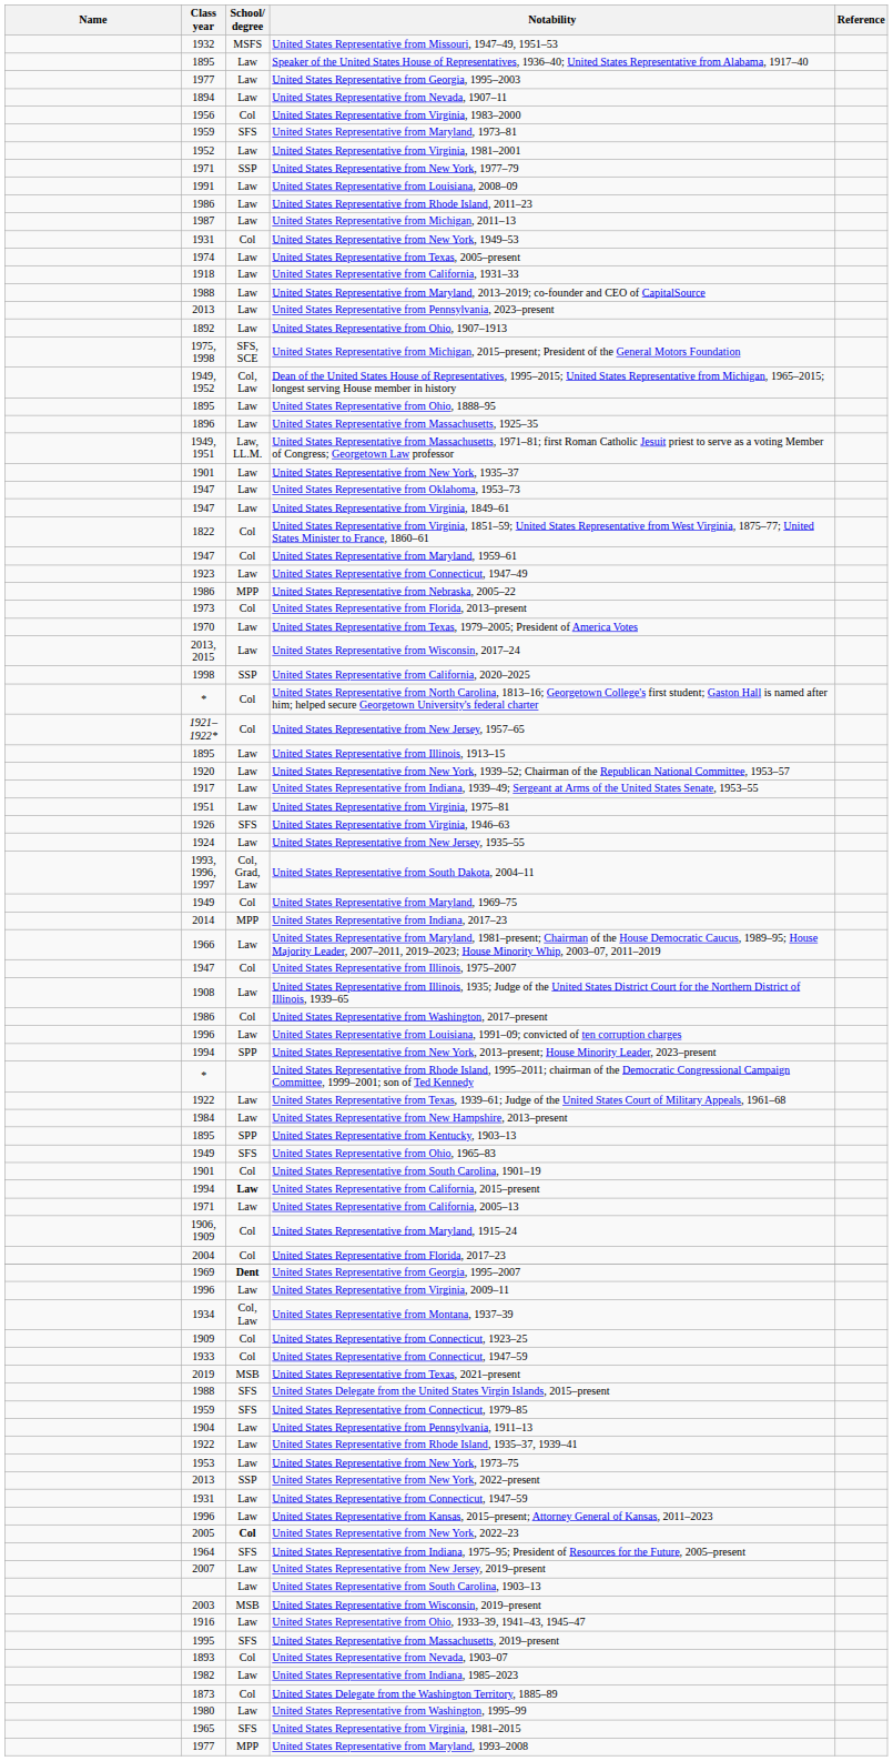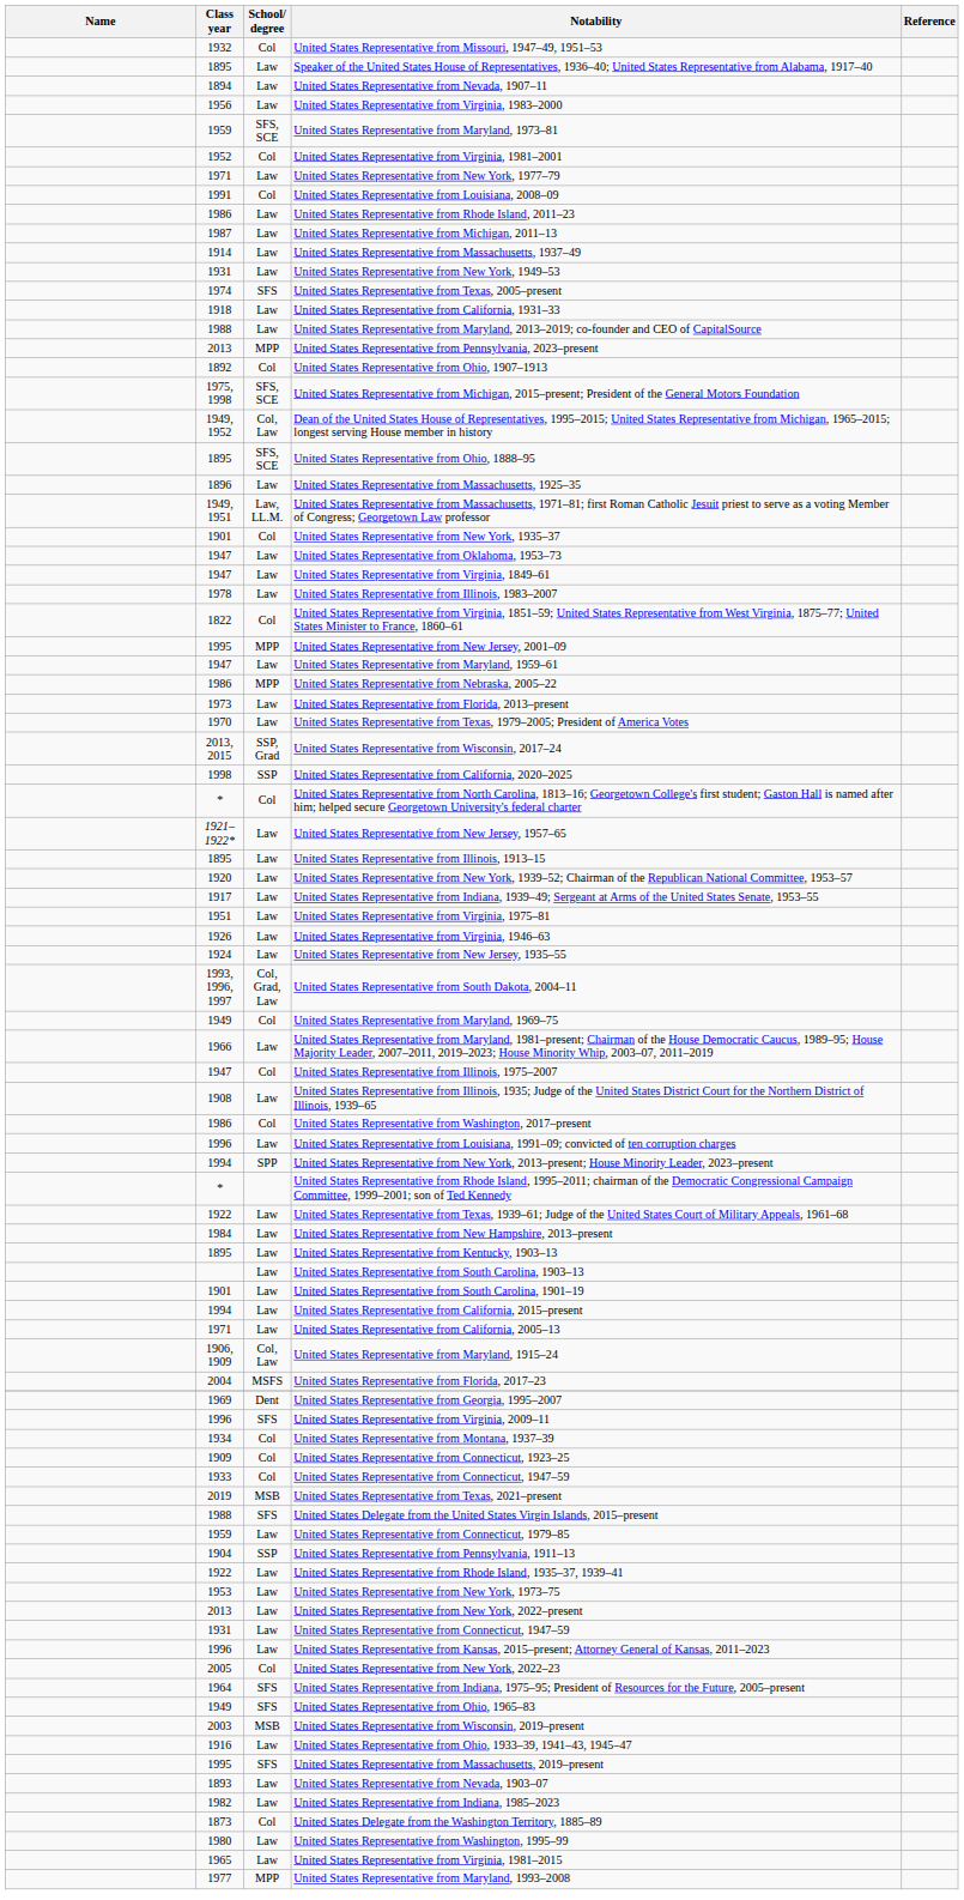 <table class="wikitable sortable" style="width:100%">
 <tr>
 <th style="width:20%;">Name</th>
 <th style="width:5%;">Class year</th>
 <th style="width:5%;">School/<br>degree</th>
 <th style="width:*;" class="unsortable">Notability</th>
 <th style="width:5%;" class="unsortable">Reference</th>
 </tr>
 <tr>
 <td></td>
 <td style="text-align:center;">1932</td>
-<td style="text-align:center;">MSFS</td>
+<td style="text-align:center;">Col</td>
 <td><a href='#'>United States Representative from Missouri</a>, 1947–49, 1951–53</td>
 <td style="text-align:center;"></td>
 </tr>
 <tr>
 <td></td>
 <td style="text-align:center;">1895</td>
 <td style="text-align:center;">Law</td>
 <td><a href='#'>Speaker of the United States House of Representatives</a>, 1936–40; <a href='#'>United States Representative from Alabama</a>, 1917–40</td>
 <td style="text-align:center;"></td>
 </tr>
 <tr>
 <td></td>
-<td style="text-align:center;">1977</td>
-<td style="text-align:center;">Law</td>
-<td><a href='#'>United States Representative from Georgia</a>, 1995–2003</td>
-<td style="text-align:center;"></td>
-</tr>
-<tr>
-<td></td>
 <td style="text-align:center;">1894</td>
 <td style="text-align:center;">Law</td>
 <td><a href='#'>United States Representative from Nevada</a>, 1907–11</td>
 <td style="text-align:center;"></td>
 </tr>
 <tr>
 <td></td>
 <td style="text-align:center;">1956</td>
-<td style="text-align:center;">Col</td>
+<td style="text-align:center;">Law</td>
 <td><a href='#'>United States Representative from Virginia</a>, 1983–2000</td>
 <td style="text-align:center;"></td>
 </tr>
 <tr>
 <td></td>
 <td style="text-align:center;">1959</td>
-<td style="text-align:center;">SFS</td>
+<td style="text-align:center;">SFS,<br>SCE</td>
 <td><a href='#'>United States Representative from Maryland</a>, 1973–81</td>
 <td style="text-align:center;"></td>
 </tr>
 <tr>
 <td></td>
 <td style="text-align:center;">1952</td>
-<td style="text-align:center;">Law</td>
+<td style="text-align:center;">Col</td>
 <td><a href='#'>United States Representative from Virginia</a>, 1981–2001</td>
 <td style="text-align:center;"></td>
 </tr>
 <tr>
 <td></td>
 <td style="text-align:center;">1971</td>
-<td style="text-align:center;">SSP</td>
+<td style="text-align:center;">Law</td>
 <td><a href='#'>United States Representative from New York</a>, 1977–79</td>
 <td style="text-align:center;"></td>
 </tr>
 <tr>
 <td></td>
 <td style="text-align:center;">1991</td>
-<td style="text-align:center;">Law</td>
+<td style="text-align:center;">Col</td>
 <td><a href='#'>United States Representative from Louisiana</a>, 2008–09</td>
 <td style="text-align:center;"></td>
 </tr>
 <tr>
 <td></td>
 <td style="text-align:center;">1986</td>
 <td style="text-align:center;">Law</td>
 <td><a href='#'>United States Representative from Rhode Island</a>, 2011–23</td>
 <td style="text-align:center;"></td>
 </tr>
 <tr>
 <td></td>
 <td style="text-align:center;">1987</td>
 <td style="text-align:center;">Law</td>
 <td><a href='#'>United States Representative from Michigan</a>, 2011–13</td>
 <td style="text-align:center;"></td>
 </tr>
 <tr>
 <td></td>
+<td style="text-align:center;">1914</td>
+<td style="text-align:center;">Law</td>
+<td><a href='#'>United States Representative from Massachusetts</a>, 1937–49</td>
+<td style="text-align:center;"></td>
+</tr>
+<tr>
+<td></td>
 <td style="text-align:center;">1931</td>
-<td style="text-align:center;">Col</td>
+<td style="text-align:center;">Law</td>
 <td><a href='#'>United States Representative from New York</a>, 1949–53</td>
 <td style="text-align:center;"></td>
 </tr>
 <tr>
 <td></td>
 <td style="text-align:center;">1974</td>
-<td style="text-align:center;">Law</td>
+<td style="text-align:center;">SFS</td>
 <td><a href='#'>United States Representative from Texas</a>, 2005–present</td>
 <td style="text-align:center;"></td>
 </tr>
 <tr>
 <td></td>
 <td style="text-align:center;">1918</td>
 <td style="text-align:center;">Law</td>
 <td><a href='#'>United States Representative from California</a>, 1931–33</td>
 <td style="text-align:center;"></td>
 </tr>
 <tr>
 <td></td>
 <td style="text-align:center;">1988</td>
 <td style="text-align:center;">Law</td>
 <td><a href='#'>United States Representative from Maryland</a>, 2013–2019; co-founder and CEO of <a href='#'>CapitalSource</a></td>
 <td style="text-align:center;"></td>
 </tr>
 <tr>
 <td></td>
 <td style="text-align:center;">2013</td>
-<td style="text-align:center;">Law</td>
+<td style="text-align:center;">MPP</td>
 <td><a href='#'>United States Representative from Pennsylvania</a>, 2023–present</td>
 <td style="text-align:center;"></td>
 </tr>
 <tr>
 <td></td>
 <td style="text-align:center;">1892</td>
-<td style="text-align:center;">Law</td>
+<td style="text-align:center;">Col</td>
 <td><a href='#'>United States Representative from Ohio</a>, 1907–1913</td>
 <td style="text-align:center;"></td>
 </tr>
 <tr>
 <td></td>
 <td style="text-align:center;">1975,<br>1998</td>
 <td style="text-align:center;">SFS,<br>SCE</td>
 <td><a href='#'>United States Representative from Michigan</a>, 2015–present; President of the <a href='#'>General Motors Foundation</a></td>
 <td style="text-align:center;"></td>
 </tr>
 <tr>
 <td></td>
 <td style="text-align:center;">1949,<br>1952</td>
 <td style="text-align:center;">Col,<br>Law</td>
 <td><a href='#'>Dean of the United States House of Representatives</a>, 1995–2015; <a href='#'>United States Representative from Michigan</a>, 1965–2015; longest serving House member in history</td>
 <td style="text-align:center;"></td>
 </tr>
 <tr>
 <td></td>
 <td style="text-align:center;">1895</td>
-<td style="text-align:center;">Law</td>
+<td style="text-align:center;">SFS,<br>SCE</td>
 <td><a href='#'>United States Representative from Ohio</a>, 1888–95</td>
 <td style="text-align:center;"></td>
 </tr>
 <tr>
 <td></td>
 <td style="text-align:center;">1896</td>
 <td style="text-align:center;">Law</td>
 <td><a href='#'>United States Representative from Massachusetts</a>, 1925–35</td>
 <td style="text-align:center;"></td>
 </tr>
 <tr>
 <td></td>
 <td style="text-align:center;">1949,<br>1951</td>
 <td style="text-align:center;">Law,<br>LL.M.</td>
 <td><a href='#'>United States Representative from Massachusetts</a>, 1971–81; first Roman Catholic <a href='#'>Jesuit</a> priest to serve as a voting Member of Congress; <a href='#'>Georgetown Law</a> professor</td>
 <td style="text-align:center;"></td>
 </tr>
 <tr>
 <td></td>
 <td style="text-align:center;">1901</td>
-<td style="text-align:center;">Law</td>
+<td style="text-align:center;">Col</td>
 <td><a href='#'>United States Representative from New York</a>, 1935–37</td>
 <td style="text-align:center;"></td>
 </tr>
 <tr>
 <td></td>
 <td style="text-align:center;">1947</td>
 <td style="text-align:center;">Law</td>
 <td><a href='#'>United States Representative from Oklahoma</a>, 1953–73</td>
 <td style="text-align:center;"></td>
 </tr>
 <tr>
 <td></td>
 <td style="text-align:center;">1947</td>
 <td style="text-align:center;">Law</td>
 <td><a href='#'>United States Representative from Virginia</a>, 1849–61</td>
 <td style="text-align:center;"></td>
 </tr>
 <tr>
 <td></td>
+<td style="text-align:center;">1978</td>
+<td style="text-align:center;">Law</td>
+<td><a href='#'>United States Representative from Illinois</a>, 1983–2007</td>
+<td style="text-align:center;"></td>
+</tr>
+<tr>
+<td></td>
 <td style="text-align:center;">1822</td>
 <td style="text-align:center;">Col</td>
 <td><a href='#'>United States Representative from Virginia</a>, 1851–59; <a href='#'>United States Representative from West Virginia</a>, 1875–77; <a href='#'>United States Minister to France</a>, 1860–61</td>
 <td style="text-align:center;"></td>
 </tr>
 <tr>
 <td></td>
-<td style="text-align:center;">1947</td>
-<td style="text-align:center;">Col</td>
-<td><a href='#'>United States Representative from Maryland</a>, 1959–61</td>
+<td style="text-align:center;">1995</td>
+<td style="text-align:center;">MPP</td>
+<td><a href='#'>United States Representative from New Jersey</a>, 2001–09</td>
 <td style="text-align:center;"></td>
 </tr>
 <tr>
 <td></td>
-<td style="text-align:center;">1923</td>
+<td style="text-align:center;">1947</td>
 <td style="text-align:center;">Law</td>
-<td><a href='#'>United States Representative from Connecticut</a>, 1947–49</td>
+<td><a href='#'>United States Representative from Maryland</a>, 1959–61</td>
 <td style="text-align:center;"></td>
 </tr>
 <tr>
 <td></td>
 <td style="text-align:center;">1986</td>
 <td style="text-align:center;">MPP</td>
 <td><a href='#'>United States Representative from Nebraska</a>, 2005–22</td>
 <td style="text-align:center;"></td>
 </tr>
 <tr>
 <td></td>
 <td style="text-align:center;">1973</td>
-<td style="text-align:center;">Col</td>
+<td style="text-align:center;">Law</td>
 <td><a href='#'>United States Representative from Florida</a>, 2013–present</td>
 <td style="text-align:center;"></td>
 </tr>
 <tr>
 <td></td>
 <td style="text-align:center;">1970</td>
 <td style="text-align:center;">Law</td>
 <td><a href='#'>United States Representative from Texas</a>, 1979–2005; President of <a href='#'>America Votes</a></td>
 <td style="text-align:center;"></td>
 </tr>
 <tr>
 <td></td>
 <td style="text-align:center;">2013, 2015</td>
-<td style="text-align:center;">Law</td>
+<td style="text-align:center;">SSP, Grad</td>
 <td><a href='#'>United States Representative from Wisconsin</a>, 2017–24</td>
 <td style="text-align:center;"></td>
 </tr>
 <tr>
 <td></td>
 <td style="text-align:center;">1998</td>
 <td style="text-align:center;">SSP</td>
 <td><a href='#'>United States Representative from California</a>, 2020–2025</td>
 <td style="text-align:center;"></td>
 </tr>
 <tr>
 <td></td>
 <td style="text-align:center;"><em>*</em></td>
 <td style="text-align:center;">Col</td>
 <td><a href='#'>United States Representative from North Carolina</a>, 1813–16; <a href='#'>Georgetown College's</a> first student; <a href='#'>Gaston Hall</a> is named after him; helped secure <a href='#'>Georgetown University's federal charter</a></td>
 <td style="text-align:center;"></td>
 </tr>
 <tr>
 <td></td>
 <td style="text-align:center;"><em>1921–1922*</em></td>
-<td style="text-align:center;">Col</td>
+<td style="text-align:center;">Law</td>
 <td><a href='#'>United States Representative from New Jersey</a>, 1957–65</td>
 <td style="text-align:center;"></td>
 </tr>
 <tr>
 <td></td>
 <td style="text-align:center;">1895</td>
 <td style="text-align:center;">Law</td>
 <td><a href='#'>United States Representative from Illinois</a>, 1913–15</td>
 <td style="text-align:center;"></td>
 </tr>
 <tr>
 <td></td>
 <td style="text-align:center;">1920</td>
 <td style="text-align:center;">Law</td>
 <td><a href='#'>United States Representative from New York</a>, 1939–52; Chairman of the <a href='#'>Republican National Committee</a>, 1953–57</td>
 <td style="text-align:center;"></td>
 </tr>
 <tr>
 <td></td>
 <td style="text-align:center;">1917</td>
 <td style="text-align:center;">Law</td>
 <td><a href='#'>United States Representative from Indiana</a>, 1939–49; <a href='#'>Sergeant at Arms of the United States Senate</a>, 1953–55</td>
 <td style="text-align:center;"></td>
 </tr>
 <tr>
 <td></td>
 <td style="text-align:center;">1951</td>
 <td style="text-align:center;">Law</td>
 <td><a href='#'>United States Representative from Virginia</a>, 1975–81</td>
 <td style="text-align:center;"></td>
 </tr>
 <tr>
 <td></td>
 <td style="text-align:center;">1926</td>
-<td style="text-align:center;">SFS</td>
+<td style="text-align:center;">Law</td>
 <td><a href='#'>United States Representative from Virginia</a>, 1946–63</td>
 <td style="text-align:center;"></td>
 </tr>
 <tr>
 <td></td>
 <td style="text-align:center;">1924</td>
 <td style="text-align:center;">Law</td>
 <td><a href='#'>United States Representative from New Jersey</a>, 1935–55</td>
 <td style="text-align:center;"></td>
 </tr>
 <tr>
 <td></td>
 <td style="text-align:center;">1993,<br>1996,<br>1997</td>
 <td style="text-align:center;">Col,<br>Grad,<br>Law</td>
 <td><a href='#'>United States Representative from South Dakota</a>, 2004–11</td>
 <td style="text-align:center;"></td>
 </tr>
 <tr>
 <td></td>
 <td style="text-align:center;">1949</td>
 <td style="text-align:center;">Col</td>
 <td><a href='#'>United States Representative from Maryland</a>, 1969–75</td>
-<td style="text-align:center;"></td>
-</tr>
-<tr>
-<td></td>
-<td style="text-align:center;">2014</td>
-<td style="text-align:center;">MPP</td>
-<td><a href='#'>United States Representative from Indiana</a>, 2017–23</td>
 <td style="text-align:center;"></td>
 </tr>
 <tr>
 <td></td>
 <td style="text-align:center;">1966</td>
 <td style="text-align:center;">Law</td>
 <td><a href='#'>United States Representative from Maryland</a>, 1981–present; <a href='#'>Chairman</a> of the <a href='#'>House Democratic Caucus</a>, 1989–95; <a href='#'>House Majority Leader</a>, 2007–2011, 2019–2023; <a href='#'>House Minority Whip</a>, 2003–07, 2011–2019</td>
 <td style="text-align:center;"></td>
 </tr>
 <tr>
 <td></td>
 <td style="text-align:center;">1947</td>
 <td style="text-align:center;">Col</td>
 <td><a href='#'>United States Representative from Illinois</a>, 1975–2007</td>
 <td style="text-align:center;"></td>
 </tr>
 <tr>
 <td></td>
 <td style="text-align:center;">1908</td>
 <td style="text-align:center;">Law</td>
 <td><a href='#'>United States Representative from Illinois</a>, 1935; Judge of the <a href='#'>United States District Court for the Northern District of Illinois</a>, 1939–65</td>
 <td style="text-align:center;"></td>
 </tr>
 <tr>
 <td></td>
 <td style="text-align:center;">1986</td>
 <td style="text-align:center;">Col</td>
 <td><a href='#'>United States Representative from Washington</a>, 2017–present</td>
 <td style="text-align:center;"></td>
 </tr>
 <tr>
 <td></td>
 <td style="text-align:center;">1996</td>
 <td style="text-align:center;">Law</td>
 <td><a href='#'>United States Representative from Louisiana</a>, 1991–09; convicted of <a href='#'>ten corruption charges</a></td>
 <td style="text-align:center;"></td>
 </tr>
 <tr>
 <td></td>
 <td style="text-align:center;">1994</td>
 <td style="text-align:center;">SPP</td>
 <td><a href='#'>United States Representative from New York</a>, 2013–present; <a href='#'>House Minority Leader</a>, 2023–present</td>
 <td style="text-align:center;"></td>
 </tr>
 <tr>
 <td></td>
 <td style="text-align:center;"><em>*</em></td>
 <td style= "text-align:center;"></td>
 <td><a href='#'>United States Representative from Rhode Island</a>, 1995–2011; chairman of the <a href='#'>Democratic Congressional Campaign Committee</a>, 1999–2001; son of <a href='#'>Ted Kennedy</a></td>
 <td style="text-align:center;"></td>
 </tr>
 <tr>
 <td></td>
 <td style="text-align:center;">1922</td>
 <td style="text-align:center;">Law</td>
 <td><a href='#'>United States Representative from Texas</a>, 1939–61; Judge of the <a href='#'>United States Court of Military Appeals</a>, 1961–68</td>
 <td style="text-align:center;"></td>
 </tr>
 <tr>
 <td></td>
 <td style="text-align:center;">1984</td>
 <td style="text-align:center;">Law</td>
 <td><a href='#'>United States Representative from New Hampshire</a>, 2013–present</td>
 <td style="text-align:center;"></td>
 </tr>
 <tr>
 <td></td>
 <td style="text-align:center;">1895</td>
-<td style="text-align:center;">SPP</td>
+<td style="text-align:center;">Law</td>
 <td><a href='#'>United States Representative from Kentucky</a>, 1903–13</td>
 <td style="text-align:center;"></td>
 </tr>
 <tr>
 <td></td>
-<td style="text-align:center;">1949</td>
-<td style="text-align:center;">SFS</td>
-<td><a href='#'>United States Representative from Ohio</a>, 1965–83</td>
+<td style="text-align:center;"></td>
+<td style="text-align:center;">Law</td>
+<td><a href='#'>United States Representative from South Carolina</a>, 1903–13</td>
 <td style="text-align:center;"></td>
 </tr>
 <tr>
 <td></td>
 <td style="text-align:center;">1901</td>
-<td style="text-align:center;">Col</td>
+<td style="text-align:center;">Law</td>
 <td><a href='#'>United States Representative from South Carolina</a>, 1901–19</td>
 <td style="text-align:center;"></td>
 </tr>
 <tr>
 <td></td>
 <td style="text-align:center;">1994</td>
-<td style="text-align:center;"><strong>Law</strong></td>
+<td style="text-align:center;">Law</td>
 <td><a href='#'>United States Representative from California</a>, 2015–present</td>
 <td style="text-align:center;"></td>
 </tr>
 <tr>
 <td></td>
 <td style="text-align:center;">1971</td>
 <td style="text-align:center;">Law</td>
 <td><a href='#'>United States Representative from California</a>, 2005–13</td>
 <td style="text-align:center;"></td>
 </tr>
 <tr>
 <td></td>
 <td style="text-align:center;">1906,<br>1909</td>
-<td style="text-align:center;">Col</td>
+<td style="text-align:center;">Col,<br>Law</td>
 <td><a href='#'>United States Representative from Maryland</a>, 1915–24</td>
 <td style="text-align:center;"></td>
 </tr>
 <tr>
 <td></td>
 <td style="text-align:center;">2004</td>
-<td style="text-align:center;">Col</td>
+<td style="text-align:center;">MSFS</td>
 <td><a href='#'>United States Representative from Florida</a>, 2017–23</td>
 <td style="text-align:center;"></td>
 </tr>
 <tr>
 </tr>
 <tr>
 <td></td>
 <td style="text-align:center;">1969</td>
-<td style="text-align:center;"><strong>Dent</strong></td>
+<td style="text-align:center;">Dent</td>
 <td><a href='#'>United States Representative from Georgia</a>, 1995–2007</td>
 <td style="text-align:center;"></td>
 </tr>
 <tr>
 <td></td>
 <td style="text-align:center;">1996</td>
-<td style="text-align:center;">Law</td>
+<td style="text-align:center;">SFS</td>
 <td><a href='#'>United States Representative from Virginia</a>, 2009–11</td>
 <td style="text-align:center;"></td>
 </tr>
 <tr>
 <td></td>
 <td style="text-align:center;">1934</td>
-<td style="text-align:center;">Col,<br>Law</td>
+<td style="text-align:center;">Col</td>
 <td><a href='#'>United States Representative from Montana</a>, 1937–39</td>
 <td style="text-align:center;"></td>
 </tr>
 <tr>
 <td></td>
 <td style="text-align:center;">1909</td>
 <td style="text-align:center;">Col</td>
 <td><a href='#'>United States Representative from Connecticut</a>, 1923–25</td>
 <td style="text-align:center;"></td>
 </tr>
 <tr>
 <td></td>
 <td style="text-align:center;">1933</td>
 <td style="text-align:center;">Col</td>
 <td><a href='#'>United States Representative from Connecticut</a>, 1947–59</td>
 <td style="text-align:center;"></td>
 </tr>
 <tr>
 <td></td>
 <td style="text-align:center;">2019</td>
 <td style="text-align:center;">MSB</td>
 <td><a href='#'>United States Representative from Texas</a>, 2021–present</td>
 <td style="text-align:center;"></td>
 </tr>
 <tr>
 <td></td>
 <td style="text-align:center;">1988</td>
 <td style="text-align:center;">SFS</td>
 <td><a href='#'>United States Delegate from the United States Virgin Islands</a>, 2015–present</td>
 <td style="text-align:center;"></td>
 </tr>
 <tr>
 <td></td>
 <td style="text-align:center;">1959</td>
-<td style="text-align:center;">SFS</td>
+<td style="text-align:center;">Law</td>
 <td><a href='#'>United States Representative from Connecticut</a>, 1979–85</td>
 <td style="text-align:center;"></td>
 </tr>
 <tr>
 <td></td>
 <td style="text-align:center;">1904</td>
-<td style="text-align:center;">Law</td>
+<td style="text-align:center;">SSP</td>
 <td><a href='#'>United States Representative from Pennsylvania</a>, 1911–13</td>
 <td style="text-align:center;"></td>
 </tr>
 <tr>
 <td></td>
 <td style="text-align:center;">1922</td>
 <td style="text-align:center;">Law</td>
 <td><a href='#'>United States Representative from Rhode Island</a>, 1935–37, 1939–41</td>
 <td style="text-align:center;"></td>
 </tr>
 <tr>
 <td></td>
 <td style="text-align:center;">1953</td>
 <td style="text-align:center;">Law</td>
 <td><a href='#'>United States Representative from New York</a>, 1973–75</td>
 <td style="text-align:center;"></td>
 </tr>
 <tr>
 <td></td>
 <td style="text-align:center;">2013</td>
-<td style="text-align:center;">SSP</td>
+<td style="text-align:center;">Law</td>
 <td><a href='#'>United States Representative from New York</a>, 2022–present</td>
 <td style="text-align:center;"></td>
 </tr>
 <tr>
 <td></td>
 <td style="text-align:center;">1931</td>
 <td style="text-align:center;">Law</td>
 <td><a href='#'>United States Representative from Connecticut</a>, 1947–59</td>
 <td style="text-align:center;"></td>
 </tr>
 <tr>
 <td></td>
 <td style="text-align:center;">1996</td>
 <td style="text-align:center;">Law</td>
 <td><a href='#'>United States Representative from Kansas</a>, 2015–present; <a href='#'>Attorney General of Kansas</a>, 2011–2023</td>
 <td style="text-align:center;"></td>
 </tr>
 <tr>
 <td></td>
 <td style="text-align:center;">2005</td>
-<td style="text-align:center;"><strong>Col</strong></td>
+<td style="text-align:center;">Col</td>
 <td><a href='#'>United States Representative from New York</a>, 2022–23</td>
 <td style="text-align:center;"></td>
 </tr>
 <tr>
 <td></td>
 <td style="text-align:center;">1964</td>
 <td style="text-align:center;">SFS</td>
 <td><a href='#'>United States Representative from Indiana</a>, 1975–95; President of <a href='#'>Resources for the Future</a>, 2005–present</td>
 <td style="text-align:center;"></td>
 </tr>
 <tr>
 <td></td>
-<td style="text-align:center;">2007</td>
-<td style="text-align:center;">Law</td>
-<td><a href='#'>United States Representative from New Jersey</a>, 2019–present</td>
-<td style="text-align:center;"></td>
-</tr>
-<tr>
-<td></td>
-<td style="text-align:center;"></td>
-<td style="text-align:center;">Law</td>
-<td><a href='#'>United States Representative from South Carolina</a>, 1903–13</td>
+<td style="text-align:center;">1949</td>
+<td style="text-align:center;">SFS</td>
+<td><a href='#'>United States Representative from Ohio</a>, 1965–83</td>
 <td style="text-align:center;"></td>
 </tr>
 <tr>
 <td></td>
 <td style="text-align:center;">2003</td>
 <td style="text-align:center;">MSB</td>
 <td><a href='#'>United States Representative from Wisconsin</a>, 2019–present</td>
 <td style="text-align:center;"></td>
 </tr>
 <tr>
 <td></td>
 <td style="text-align:center;">1916</td>
 <td style="text-align:center;">Law</td>
 <td><a href='#'>United States Representative from Ohio</a>, 1933–39, 1941–43, 1945–47</td>
 <td style="text-align:center;"></td>
 </tr>
 <tr>
 <td></td>
 <td style="text-align:center;">1995</td>
 <td style="text-align:center;">SFS</td>
 <td><a href='#'>United States Representative from Massachusetts</a>, 2019–present</td>
 <td style="text-align:center;"></td>
 </tr>
 <tr>
 <td></td>
 <td style="text-align:center;">1893</td>
-<td style="text-align:center;">Col</td>
+<td style="text-align:center;">Law</td>
 <td><a href='#'>United States Representative from Nevada</a>, 1903–07</td>
 <td style="text-align:center;"></td>
 </tr>
 <tr>
 <td></td>
 <td style="text-align:center;">1982</td>
 <td style="text-align:center;">Law</td>
 <td><a href='#'>United States Representative from Indiana</a>, 1985–2023</td>
 <td style="text-align:center;"></td>
 </tr>
 <tr>
 <td></td>
 <td style="text-align:center;">1873</td>
 <td style="text-align:center;">Col</td>
 <td><a href='#'>United States Delegate from the Washington Territory</a>, 1885–89</td>
 <td style="text-align:center;"></td>
 </tr>
 <tr>
 <td></td>
 <td style="text-align:center;">1980</td>
 <td style="text-align:center;">Law</td>
 <td><a href='#'>United States Representative from Washington</a>, 1995–99</td>
 <td style="text-align:center;"></td>
 </tr>
 <tr>
 <td></td>
 <td style="text-align:center;">1965</td>
-<td style="text-align:center;">SFS</td>
+<td style="text-align:center;">Law</td>
 <td><a href='#'>United States Representative from Virginia</a>, 1981–2015</td>
 <td style="text-align:center;"></td>
 </tr>
 <tr>
 <td></td>
 <td style="text-align:center;">1977</td>
 <td style="text-align:center;">MPP</td>
 <td><a href='#'>United States Representative from Maryland</a>, 1993–2008</td>
 <td style="text-align:center;"></td>
 </tr>
 </table>
